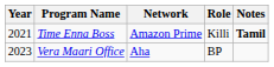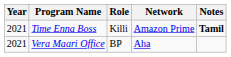 <table class="wikitable">
 <tr>
 <th>Year</th>
 <th>Program Name</th>
+<th>Role</th>
 <th>Network</th>
-<th>Role</th>
 <th>Notes</th>
 </tr>
 <tr>
 <td>2021</td>
 <td><em><a href='#'>Time Enna Boss</a></em></td>
+<td>Killi</td>
 <td><a href='#'>Amazon Prime</a></td>
-<td>Killi</td>
 <td><strong>Tamil</strong></td>
 </tr>
 <tr>
-<td>2023</td>
+<td>2021</td>
 <td><em><a href='#'>Vera Maari Office</a></em></td>
+<td>BP</td>
 <td><a href='#'>Aha</a></td>
-<td>BP</td>
 <td></td>
 </tr>
 </table>
